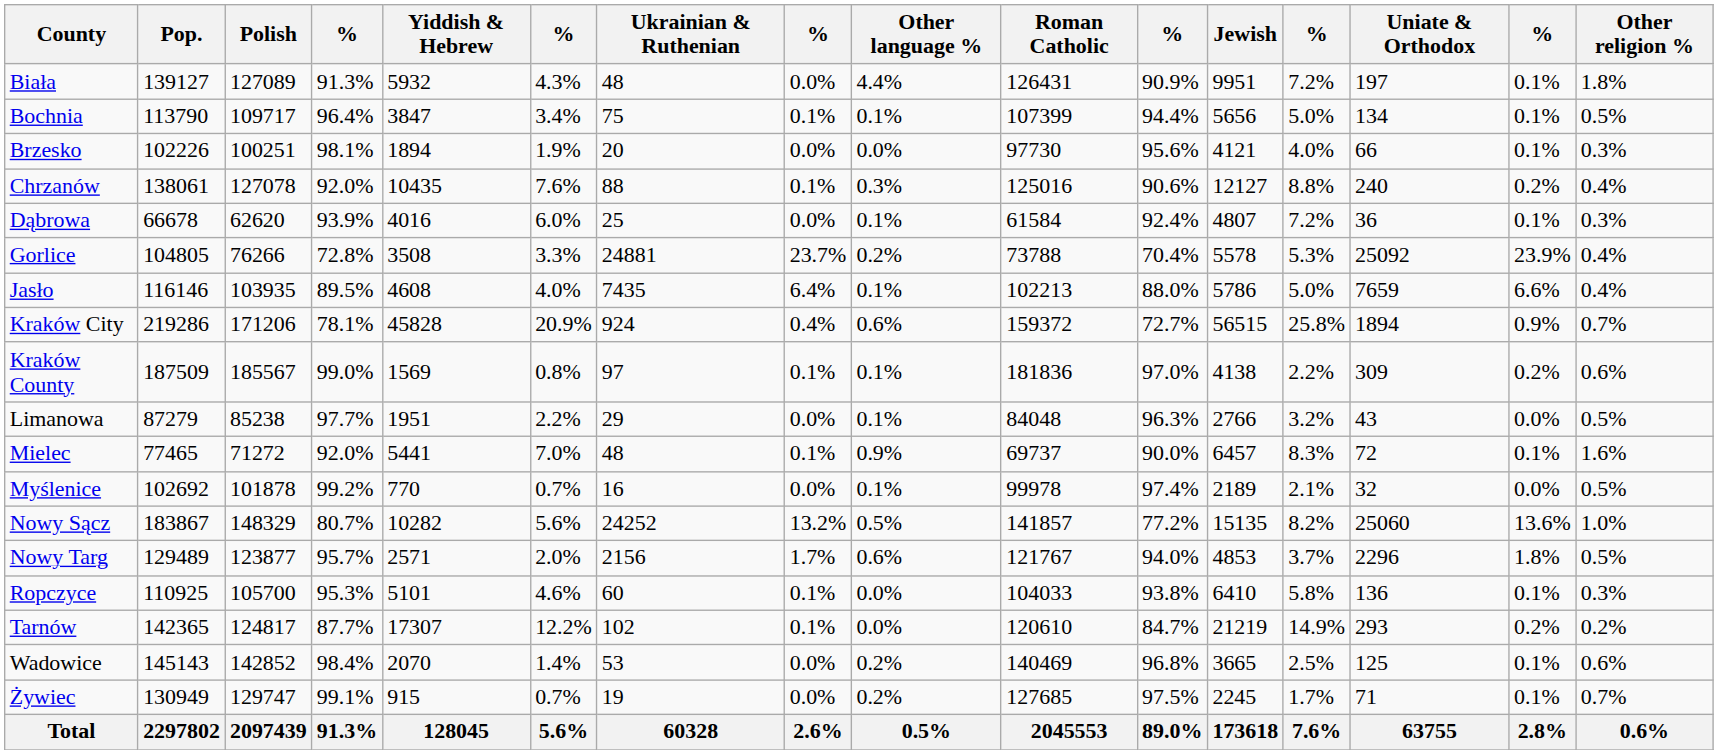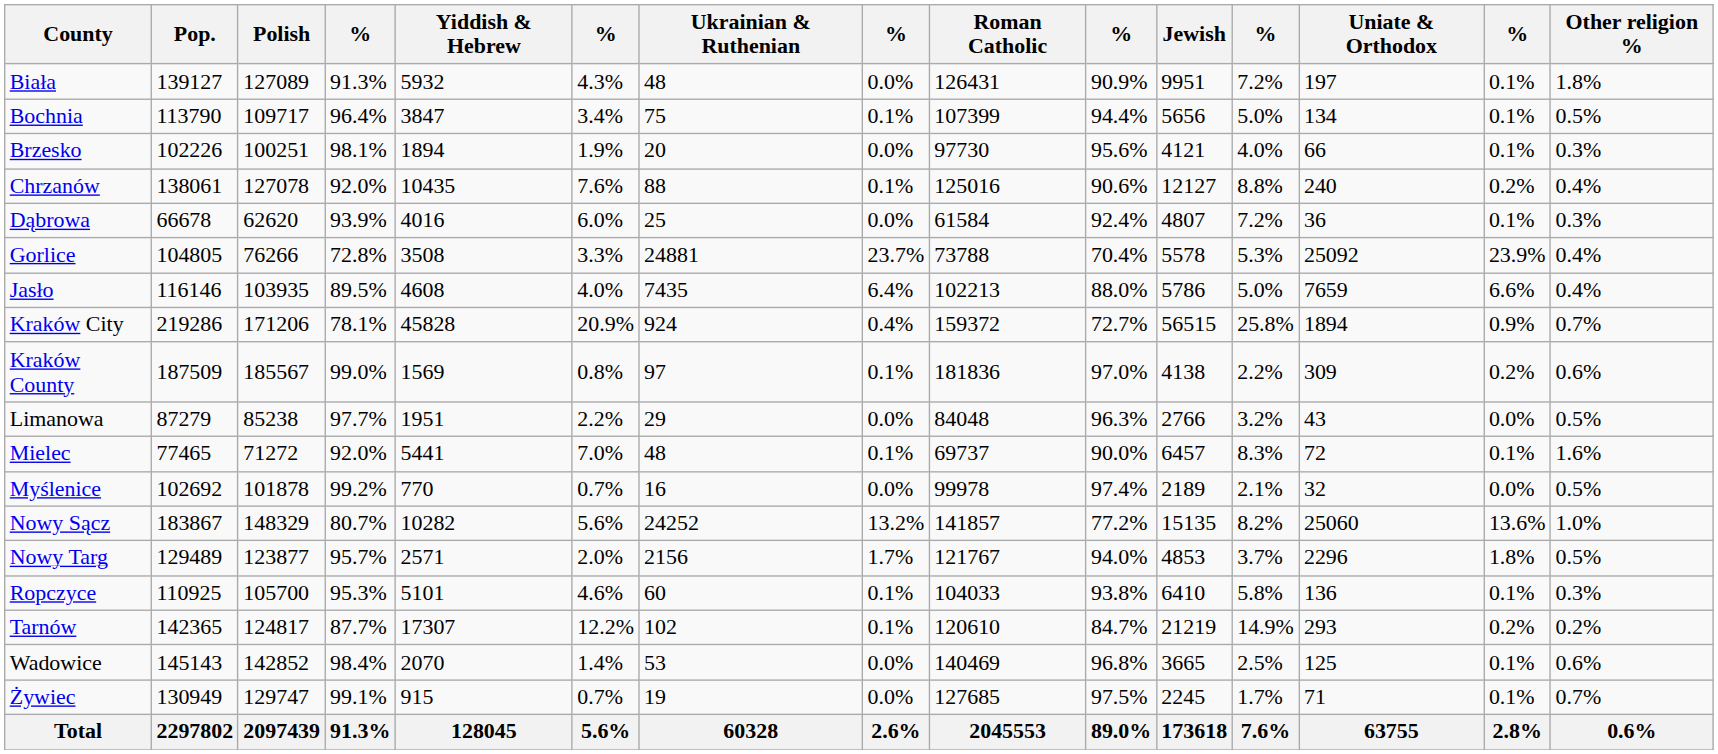 <table class="wikitable sortable mw-collapsible">
 <tr>
 <th>County</th>
 <th>Pop.</th>
 <th>Polish</th>
 <th>%</th>
 <th><strong>Yiddish & Hebrew</strong></th>
 <th>%</th>
 <th>Ukrainian & Ruthenian</th>
 <th>%</th>
-<th>Other language %</th>
 <th>Roman Catholic</th>
 <th>%</th>
 <th>Jewish</th>
 <th>%</th>
 <th>Uniate & Orthodox</th>
 <th>%</th>
 <th>Other religion %</th>
 </tr>
 <tr>
 <td><a href='#'>Biała</a></td>
 <td>139127</td>
 <td>127089</td>
 <td>91.3%</td>
 <td>5932</td>
 <td>4.3%</td>
 <td>48</td>
 <td>0.0%</td>
-<td>4.4% </td>
 <td>126431</td>
 <td>90.9%</td>
 <td>9951</td>
 <td>7.2%</td>
 <td>197</td>
 <td>0.1%</td>
 <td>1.8%</td>
 </tr>
 <tr>
 <td><a href='#'>Bochnia</a></td>
 <td>113790</td>
 <td>109717</td>
 <td>96.4%</td>
 <td>3847</td>
 <td>3.4%</td>
 <td>75</td>
-<td>0.1%</td>
 <td>0.1%</td>
 <td>107399</td>
 <td>94.4%</td>
 <td>5656</td>
 <td>5.0%</td>
 <td>134</td>
 <td>0.1%</td>
 <td>0.5%</td>
 </tr>
 <tr>
 <td><a href='#'>Brzesko</a></td>
 <td>102226</td>
 <td>100251</td>
 <td>98.1%</td>
 <td>1894</td>
 <td>1.9%</td>
 <td>20</td>
 <td>0.0%</td>
-<td>0.0%</td>
 <td>97730</td>
 <td>95.6%</td>
 <td>4121</td>
 <td>4.0%</td>
 <td>66</td>
 <td>0.1%</td>
 <td>0.3%</td>
 </tr>
 <tr>
 <td><a href='#'>Chrzanów</a></td>
 <td>138061</td>
 <td>127078</td>
 <td>92.0%</td>
 <td>10435</td>
 <td>7.6%</td>
 <td>88</td>
 <td>0.1%</td>
-<td>0.3%</td>
 <td>125016</td>
 <td>90.6%</td>
 <td>12127</td>
 <td>8.8%</td>
 <td>240</td>
 <td>0.2%</td>
 <td>0.4%</td>
 </tr>
 <tr>
 <td><a href='#'>Dąbrowa</a></td>
 <td>66678</td>
 <td>62620</td>
 <td>93.9%</td>
 <td>4016</td>
 <td>6.0%</td>
 <td>25</td>
 <td>0.0%</td>
-<td>0.1%</td>
 <td>61584</td>
 <td>92.4%</td>
 <td>4807</td>
 <td>7.2%</td>
 <td>36</td>
 <td>0.1%</td>
 <td>0.3%</td>
 </tr>
 <tr>
 <td><a href='#'>Gorlice</a></td>
 <td>104805</td>
 <td>76266</td>
 <td>72.8%</td>
 <td>3508</td>
 <td>3.3%</td>
 <td>24881</td>
 <td>23.7%</td>
-<td>0.2%</td>
 <td>73788</td>
 <td>70.4%</td>
 <td>5578</td>
 <td>5.3%</td>
 <td>25092</td>
 <td>23.9%</td>
 <td>0.4%</td>
 </tr>
 <tr>
 <td><a href='#'>Jasło</a></td>
 <td>116146</td>
 <td>103935</td>
 <td>89.5%</td>
 <td>4608</td>
 <td>4.0%</td>
 <td>7435</td>
 <td>6.4%</td>
-<td>0.1%</td>
 <td>102213</td>
 <td>88.0%</td>
 <td>5786</td>
 <td>5.0%</td>
 <td>7659</td>
 <td>6.6%</td>
 <td>0.4%</td>
 </tr>
 <tr>
 <td><a href='#'>Kraków</a> City</td>
 <td>219286</td>
 <td>171206</td>
 <td>78.1%</td>
 <td>45828</td>
 <td>20.9%</td>
 <td>924</td>
 <td>0.4%</td>
-<td>0.6%</td>
 <td>159372</td>
 <td>72.7%</td>
 <td>56515</td>
 <td>25.8%</td>
 <td>1894</td>
 <td>0.9%</td>
 <td>0.7%</td>
 </tr>
 <tr>
 <td><a href='#'>Kraków County</a></td>
 <td>187509</td>
 <td>185567</td>
 <td>99.0%</td>
 <td>1569</td>
 <td>0.8%</td>
 <td>97</td>
-<td>0.1%</td>
 <td>0.1%</td>
 <td>181836</td>
 <td>97.0%</td>
 <td>4138</td>
 <td>2.2%</td>
 <td>309</td>
 <td>0.2%</td>
 <td>0.6%</td>
 </tr>
 <tr>
 <td>Limanowa</td>
 <td>87279</td>
 <td>85238</td>
 <td>97.7%</td>
 <td>1951</td>
 <td>2.2%</td>
 <td>29</td>
 <td>0.0%</td>
-<td>0.1%</td>
 <td>84048</td>
 <td>96.3%</td>
 <td>2766</td>
 <td>3.2%</td>
 <td>43</td>
 <td>0.0%</td>
 <td>0.5%</td>
 </tr>
 <tr>
 <td><a href='#'>Mielec</a></td>
 <td>77465</td>
 <td>71272</td>
 <td>92.0%</td>
 <td>5441</td>
 <td>7.0%</td>
 <td>48</td>
 <td>0.1%</td>
-<td>0.9%</td>
 <td>69737</td>
 <td>90.0%</td>
 <td>6457</td>
 <td>8.3%</td>
 <td>72</td>
 <td>0.1%</td>
 <td>1.6%</td>
 </tr>
 <tr>
 <td><a href='#'>Myślenice</a></td>
 <td>102692</td>
 <td>101878</td>
 <td>99.2%</td>
 <td>770</td>
 <td>0.7%</td>
 <td>16</td>
 <td>0.0%</td>
-<td>0.1%</td>
 <td>99978</td>
 <td>97.4%</td>
 <td>2189</td>
 <td>2.1%</td>
 <td>32</td>
 <td>0.0%</td>
 <td>0.5%</td>
 </tr>
 <tr>
 <td><a href='#'>Nowy Sącz</a></td>
 <td>183867</td>
 <td>148329</td>
 <td>80.7%</td>
 <td>10282</td>
 <td>5.6%</td>
 <td>24252</td>
 <td>13.2%</td>
-<td>0.5%</td>
 <td>141857</td>
 <td>77.2%</td>
 <td>15135</td>
 <td>8.2%</td>
 <td>25060</td>
 <td>13.6%</td>
 <td>1.0%</td>
 </tr>
 <tr>
 <td><a href='#'>Nowy Targ</a></td>
 <td>129489</td>
 <td>123877</td>
 <td>95.7%</td>
 <td>2571</td>
 <td>2.0%</td>
 <td>2156</td>
 <td>1.7%</td>
-<td>0.6%</td>
 <td>121767</td>
 <td>94.0%</td>
 <td>4853</td>
 <td>3.7%</td>
 <td>2296</td>
 <td>1.8%</td>
 <td>0.5%</td>
 </tr>
 <tr>
 <td><a href='#'>Ropczyce</a></td>
 <td>110925</td>
 <td>105700</td>
 <td>95.3%</td>
 <td>5101</td>
 <td>4.6%</td>
 <td>60</td>
 <td>0.1%</td>
-<td>0.0%</td>
 <td>104033</td>
 <td>93.8%</td>
 <td>6410</td>
 <td>5.8%</td>
 <td>136</td>
 <td>0.1%</td>
 <td>0.3%</td>
 </tr>
 <tr>
 <td><a href='#'>Tarnów</a></td>
 <td>142365</td>
 <td>124817</td>
 <td>87.7%</td>
 <td>17307</td>
 <td>12.2%</td>
 <td>102</td>
 <td>0.1%</td>
-<td>0.0%</td>
 <td>120610</td>
 <td>84.7%</td>
 <td>21219</td>
 <td>14.9%</td>
 <td>293</td>
 <td>0.2%</td>
 <td>0.2%</td>
 </tr>
 <tr>
 <td>Wadowice</td>
 <td>145143</td>
 <td>142852</td>
 <td>98.4%</td>
 <td>2070</td>
 <td>1.4%</td>
 <td>53</td>
 <td>0.0%</td>
-<td>0.2%</td>
 <td>140469</td>
 <td>96.8%</td>
 <td>3665</td>
 <td>2.5%</td>
 <td>125</td>
 <td>0.1%</td>
 <td>0.6%</td>
 </tr>
 <tr>
 <td><a href='#'>Żywiec</a></td>
 <td>130949</td>
 <td>129747</td>
 <td>99.1%</td>
 <td>915</td>
 <td>0.7%</td>
 <td>19</td>
 <td>0.0%</td>
-<td>0.2%</td>
 <td>127685</td>
 <td>97.5%</td>
 <td>2245</td>
 <td>1.7%</td>
 <td>71</td>
 <td>0.1%</td>
 <td>0.7%</td>
 </tr>
 <tr>
 <th>Total</th>
 <th>2297802</th>
 <th>2097439</th>
 <th>91.3%</th>
 <th>128045</th>
 <th>5.6%</th>
 <th>60328</th>
 <th>2.6%</th>
-<th>0.5%</th>
 <th>2045553</th>
 <th>89.0%</th>
 <th>173618</th>
 <th>7.6%</th>
 <th>63755</th>
 <th>2.8%</th>
 <th>0.6%</th>
 </tr>
 </table>
